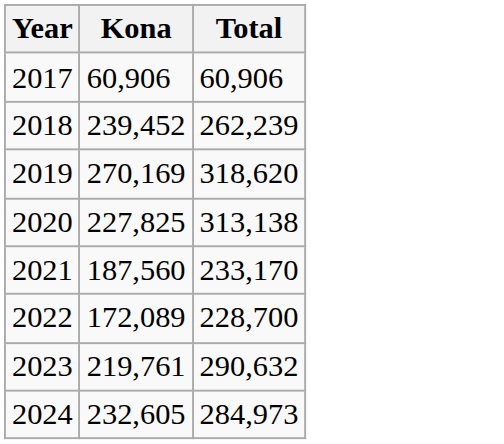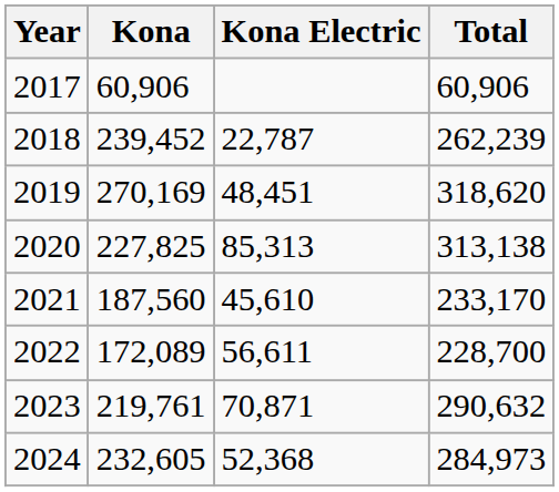 <table class="wikitable">
 <tr>
 <th>Year</th>
 <th>Kona</th>
+<th>Kona Electric</th>
 <th>Total</th>
 </tr>
 <tr>
 <td>2017</td>
 <td>60,906</td>
+<td></td>
 <td>60,906</td>
 </tr>
 <tr>
 <td>2018</td>
 <td>239,452</td>
+<td>22,787</td>
 <td>262,239</td>
 </tr>
 <tr>
 <td>2019</td>
 <td>270,169</td>
+<td>48,451</td>
 <td>318,620</td>
 </tr>
 <tr>
 <td>2020</td>
 <td>227,825</td>
+<td>85,313</td>
 <td>313,138</td>
 </tr>
 <tr>
 <td>2021</td>
 <td>187,560</td>
+<td>45,610</td>
 <td>233,170</td>
 </tr>
 <tr>
 <td>2022</td>
 <td>172,089</td>
+<td>56,611</td>
 <td>228,700</td>
 </tr>
 <tr>
 <td>2023</td>
 <td>219,761</td>
+<td>70,871</td>
 <td>290,632</td>
 </tr>
 <tr>
 <td>2024</td>
 <td>232,605</td>
+<td>52,368</td>
 <td>284,973</td>
 </tr>
 </table>
